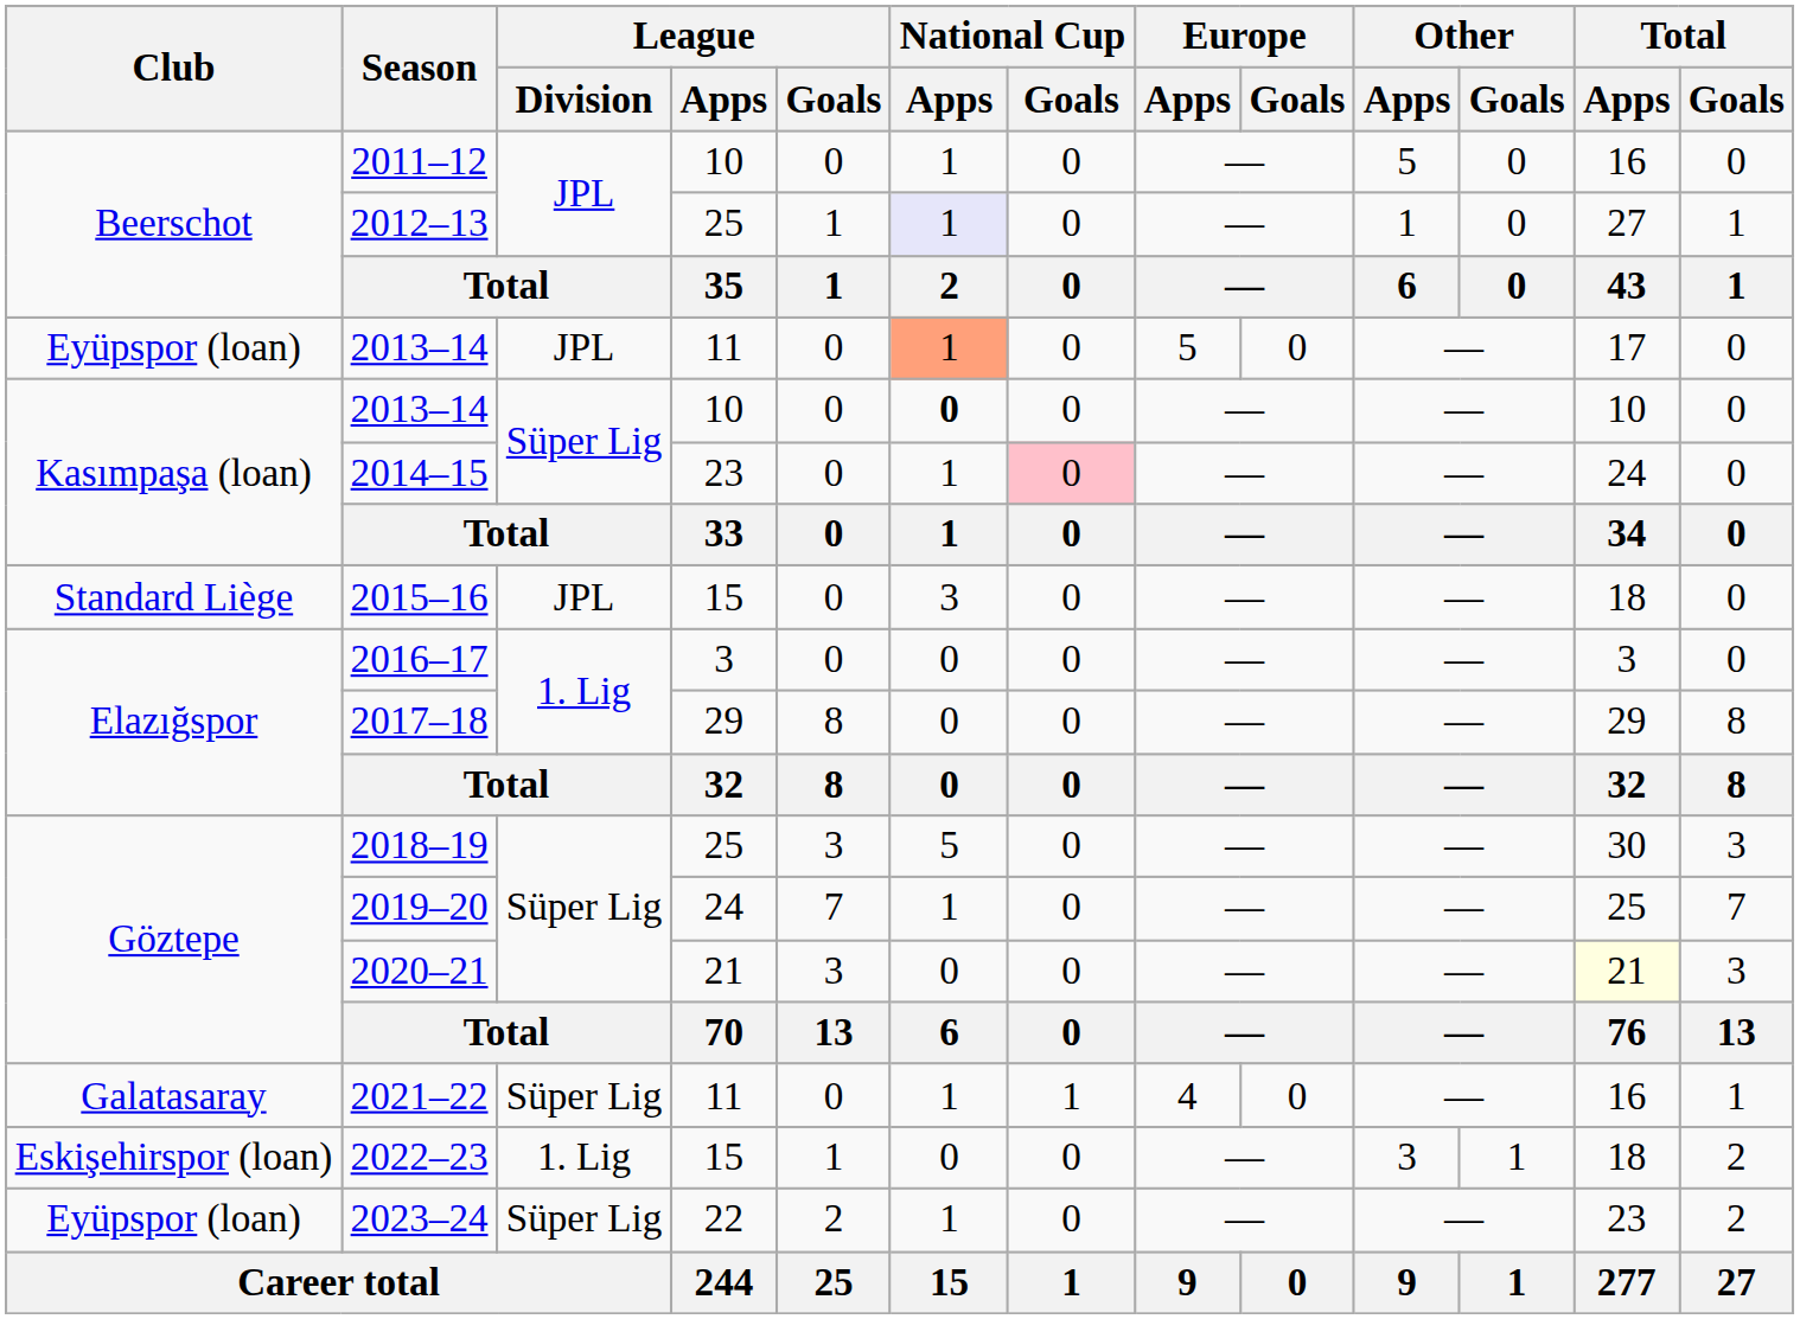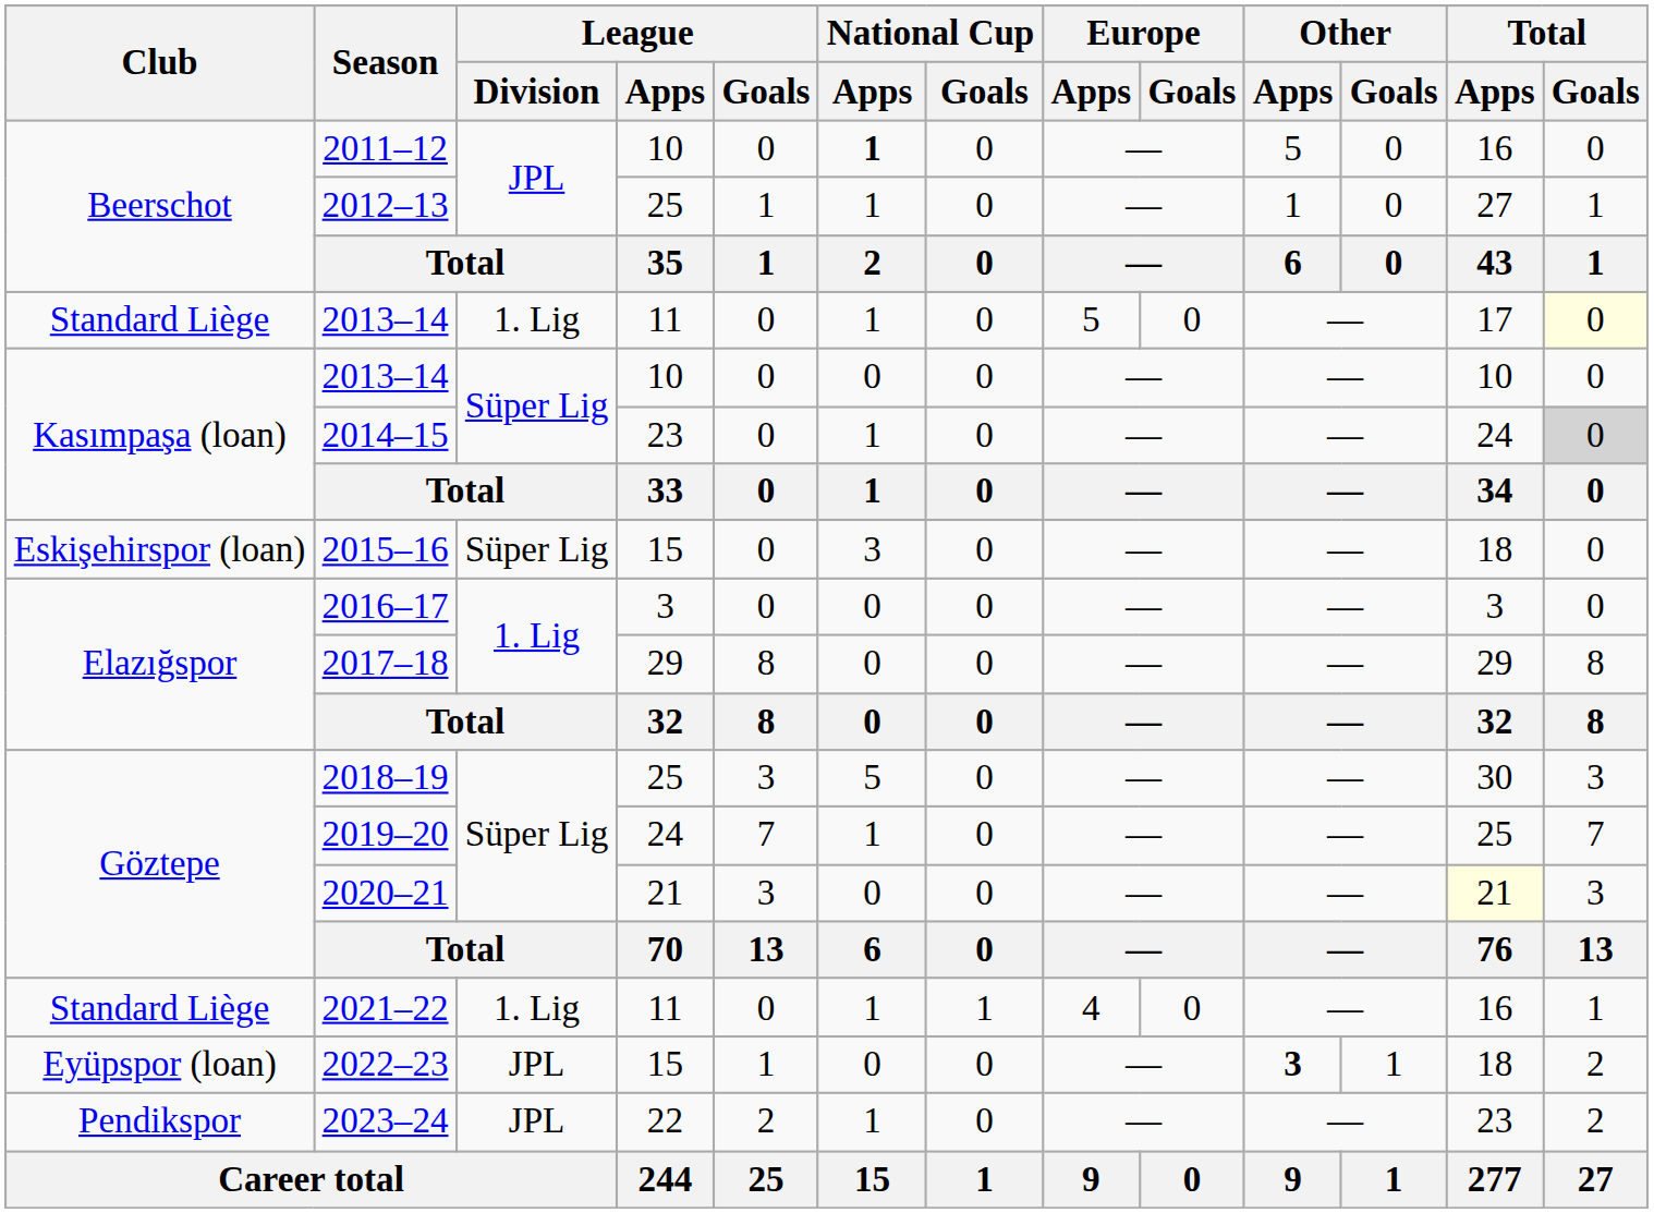 <table class="wikitable" style="text-align:center">
 <tr>
 <th rowspan="2">Club</th>
 <th rowspan="2">Season</th>
 <th colspan="3">League</th>
 <th colspan="2">National Cup</th>
 <th colspan="2">Europe</th>
 <th colspan="2">Other</th>
 <th colspan="2">Total</th>
 </tr>
 <tr>
 <th>Division</th>
 <th>Apps</th>
 <th>Goals</th>
 <th>Apps</th>
 <th>Goals</th>
 <th>Apps</th>
 <th>Goals</th>
 <th>Apps</th>
 <th>Goals</th>
 <th>Apps</th>
 <th>Goals</th>
 </tr>
 <tr>
 <td rowspan="3"><a href='#'>Beerschot</a></td>
 <td><a href='#'>2011–12</a></td>
 <td rowspan="2"><a href='#'>JPL</a></td>
 <td>10</td>
 <td>0</td>
-<td>1</td>
+<td><strong>1</strong></td>
 <td>0</td>
 <td colspan="2">—</td>
 <td>5</td>
 <td>0</td>
 <td>16</td>
 <td>0</td>
 </tr>
 <tr>
 <td><a href='#'>2012–13</a></td>
 <td>25</td>
 <td>1</td>
-<td style="background: lavender;">1</td>
+<td>1</td>
 <td>0</td>
 <td colspan="2">—</td>
 <td>1</td>
 <td>0</td>
 <td>27</td>
 <td>1</td>
 </tr>
 <tr>
 <th colspan="2">Total</th>
 <th>35</th>
 <th>1</th>
 <th>2</th>
 <th>0</th>
 <th colspan="2">—</th>
 <th>6</th>
 <th>0</th>
 <th>43</th>
 <th>1</th>
 </tr>
 <tr>
-<td><a href='#'>Eyüpspor</a> (loan)</td>
+<td><a href='#'>Standard Liège</a></td>
 <td><a href='#'>2013–14</a></td>
-<td>JPL</td>
+<td>1. Lig</td>
 <td>11</td>
 <td>0</td>
-<td style="background: lightsalmon;">1</td>
+<td>1</td>
 <td>0</td>
 <td>5</td>
 <td>0</td>
 <td colspan="2">—</td>
 <td>17</td>
-<td>0</td>
+<td style="background: lightyellow;">0</td>
 </tr>
 <tr>
 <td rowspan="3"><a href='#'>Kasımpaşa</a> (loan)</td>
 <td><a href='#'>2013–14</a></td>
 <td rowspan="2"><a href='#'>Süper Lig</a></td>
 <td>10</td>
 <td>0</td>
-<td><strong>0</strong></td>
+<td>0</td>
 <td>0</td>
 <td colspan="2">—</td>
 <td colspan="2">—</td>
 <td>10</td>
 <td>0</td>
 </tr>
 <tr>
 <td><a href='#'>2014–15</a></td>
 <td>23</td>
 <td>0</td>
 <td>1</td>
-<td style="background: pink;">0</td>
+<td>0</td>
 <td colspan="2">—</td>
 <td colspan="2">—</td>
 <td>24</td>
-<td>0</td>
+<td style="background: lightgrey;">0</td>
 </tr>
 <tr>
 <th colspan="2">Total</th>
 <th>33</th>
 <th>0</th>
 <th>1</th>
 <th>0</th>
 <th colspan="2">—</th>
 <th colspan="2">—</th>
 <th>34</th>
 <th>0</th>
 </tr>
 <tr>
-<td><a href='#'>Standard Liège</a></td>
+<td><a href='#'>Eskişehirspor</a> (loan)</td>
 <td><a href='#'>2015–16</a></td>
-<td>JPL</td>
+<td>Süper Lig</td>
 <td>15</td>
 <td>0</td>
 <td>3</td>
 <td>0</td>
 <td colspan="2">—</td>
 <td colspan="2">—</td>
 <td>18</td>
 <td>0</td>
 </tr>
 <tr>
 <td rowspan="3"><a href='#'>Elazığspor</a></td>
 <td><a href='#'>2016–17</a></td>
 <td rowspan="2"><a href='#'>1. Lig</a></td>
 <td>3</td>
 <td>0</td>
 <td>0</td>
 <td>0</td>
 <td colspan="2">—</td>
 <td colspan="2">—</td>
 <td>3</td>
 <td>0</td>
 </tr>
 <tr>
 <td><a href='#'>2017–18</a></td>
 <td>29</td>
 <td>8</td>
 <td>0</td>
 <td>0</td>
 <td colspan="2">—</td>
 <td colspan="2">—</td>
 <td>29</td>
 <td>8</td>
 </tr>
 <tr>
 <th colspan="2">Total</th>
 <th>32</th>
 <th>8</th>
 <th>0</th>
 <th>0</th>
 <th colspan="2">—</th>
 <th colspan="2">—</th>
 <th>32</th>
 <th>8</th>
 </tr>
 <tr>
 <td rowspan="4"><a href='#'>Göztepe</a></td>
 <td><a href='#'>2018–19</a></td>
 <td rowspan="3">Süper Lig</td>
 <td>25</td>
 <td>3</td>
 <td>5</td>
 <td>0</td>
 <td colspan="2">—</td>
 <td colspan="2">—</td>
 <td>30</td>
 <td>3</td>
 </tr>
 <tr>
 <td><a href='#'>2019–20</a></td>
 <td>24</td>
 <td>7</td>
 <td>1</td>
 <td>0</td>
 <td colspan="2">—</td>
 <td colspan="2">—</td>
 <td>25</td>
 <td>7</td>
 </tr>
 <tr>
 <td><a href='#'>2020–21</a></td>
 <td>21</td>
 <td>3</td>
 <td>0</td>
 <td>0</td>
 <td colspan="2">—</td>
 <td colspan="2">—</td>
 <td style="background: lightyellow;">21</td>
 <td>3</td>
 </tr>
 <tr>
 <th colspan="2">Total</th>
 <th>70</th>
 <th>13</th>
 <th>6</th>
 <th>0</th>
 <th colspan="2">—</th>
 <th colspan="2">—</th>
 <th>76</th>
 <th>13</th>
 </tr>
 <tr>
-<td><a href='#'>Galatasaray</a></td>
+<td><a href='#'>Standard Liège</a></td>
 <td><a href='#'>2021–22</a></td>
-<td>Süper Lig</td>
+<td>1. Lig</td>
 <td>11</td>
 <td>0</td>
 <td>1</td>
 <td>1</td>
 <td>4</td>
 <td>0</td>
 <td colspan="2">—</td>
 <td>16</td>
 <td>1</td>
 </tr>
 <tr>
-<td><a href='#'>Eskişehirspor</a> (loan)</td>
+<td><a href='#'>Eyüpspor</a> (loan)</td>
 <td><a href='#'>2022–23</a></td>
-<td>1. Lig</td>
+<td>JPL</td>
 <td>15</td>
 <td>1</td>
 <td>0</td>
 <td>0</td>
 <td colspan="2">—</td>
-<td>3</td>
+<td><strong>3</strong></td>
 <td>1</td>
 <td>18</td>
 <td>2</td>
 </tr>
 <tr>
-<td><a href='#'>Eyüpspor</a> (loan)</td>
+<td><a href='#'>Pendikspor</a></td>
 <td><a href='#'>2023–24</a></td>
-<td>Süper Lig</td>
+<td>JPL</td>
 <td>22</td>
 <td>2</td>
 <td>1</td>
 <td>0</td>
 <td colspan="2">—</td>
 <td colspan="2">—</td>
 <td>23</td>
 <td>2</td>
 </tr>
 <tr>
 <th colspan="3">Career total</th>
 <th>244</th>
 <th>25</th>
 <th>15</th>
 <th>1</th>
 <th>9</th>
 <th>0</th>
 <th>9</th>
 <th>1</th>
 <th>277</th>
 <th>27</th>
 </tr>
 </table>
